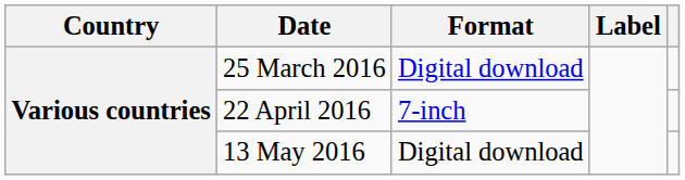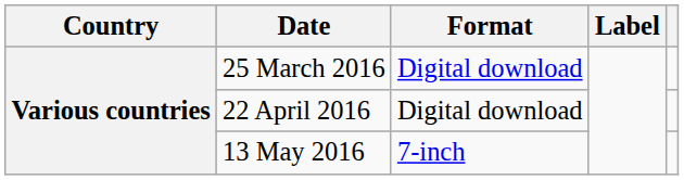 <table class="wikitable plainrowheaders">
 <tr>
 <th scope="col">Country</th>
 <th scope="col">Date</th>
 <th scope="col">Format</th>
 <th scope="col">Label</th>
 <th scope="col"></th>
 </tr>
 <tr>
 <th scope="row" rowspan="3">Various countries</th>
 <td>25 March 2016</td>
 <td><a href='#'>Digital download</a></td>
 <td rowspan="3"></td>
 <td></td>
 </tr>
 <tr>
 <td>22 April 2016</td>
-<td><a href='#'>7-inch</a></td>
+<td>Digital download<br></td>
 <td></td>
 </tr>
 <tr>
 <td>13 May 2016</td>
-<td>Digital download<br></td>
+<td><a href='#'>7-inch</a></td>
 <td></td>
 </tr>
 </table>
